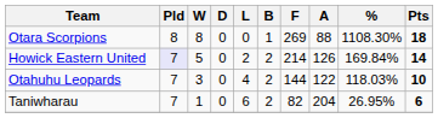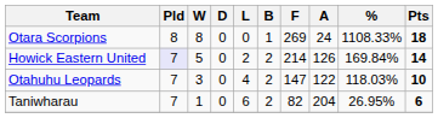 <table class="wikitable" style="text-align:center;">
 <tr>
 <th width=175>Team</th>
 <th width=20 abbr="Played">Pld</th>
 <th width=20 abbr="Won">W</th>
 <th width=20 abbr="Drawn">D</th>
 <th width=20 abbr="Lost">L</th>
 <th width=20 abbr="Bye">B</th>
 <th width=20 abbr="For">F</th>
 <th width=20 abbr="Against">A</th>
 <th width=20 abbr="Percentage">%</th>
 <th width=20 abbr="Points">Pts</th>
 </tr>
 <tr>
 <td style="text-align:left;"><a href='#'>Otara Scorpions</a></td>
 <td>8</td>
 <td>8</td>
 <td>0</td>
 <td>0</td>
 <td>1</td>
 <td>269</td>
-<td>88</td>
-<td>1108.30%</td>
+<td>24</td>
+<td>1108.33%</td>
 <td><strong>18</strong></td>
 </tr>
 <tr>
 <td style="text-align:left;"><a href='#'>Howick Eastern United</a></td>
 <td style="background: lavender;">7</td>
 <td>5</td>
 <td>0</td>
 <td>2</td>
 <td>2</td>
 <td>214</td>
 <td>126</td>
 <td>169.84%</td>
 <td><strong>14</strong></td>
 </tr>
 <tr>
 <td style="text-align:left;"><a href='#'>Otahuhu Leopards</a></td>
 <td>7</td>
 <td>3</td>
 <td>0</td>
 <td>4</td>
 <td>2</td>
-<td>144</td>
+<td>147</td>
 <td>122</td>
 <td>118.03%</td>
 <td><strong>10</strong></td>
 </tr>
 <tr>
 <td style="text-align:left;">Taniwharau</td>
 <td>7</td>
 <td>1</td>
 <td>0</td>
 <td>6</td>
 <td>2</td>
 <td>82</td>
 <td>204</td>
 <td>26.95%</td>
 <td><strong>6</strong></td>
 </tr>
 <tr>
 </tr>
 </table>
